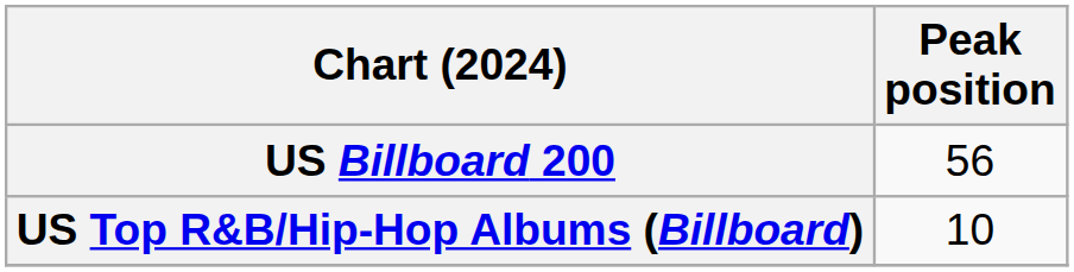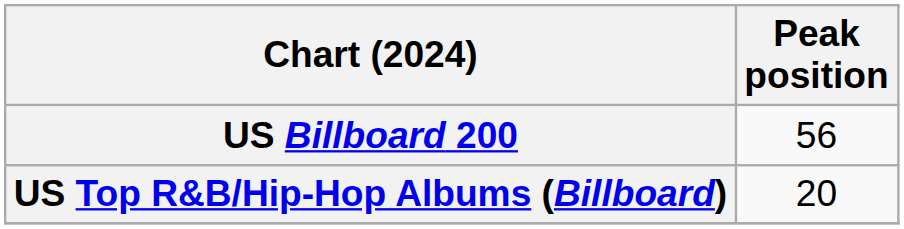 <table class="wikitable sortable plainrowheaders" style="text-align:center">
 <tr>
 <th scope="col">Chart (2024)</th>
 <th scope="col">Peak<br>position</th>
 </tr>
 <tr>
 <th scope="row">US <a href='#'><em>Billboard</em> 200</a></th>
 <td>56</td>
 </tr>
 <tr>
 <th scope="row">US <a href='#'>Top R&B/Hip-Hop Albums</a> (<em><a href='#'>Billboard</a></em>)</th>
-<td>10</td>
+<td>20</td>
 </tr>
 <tr>
 </tr>
 </table>
